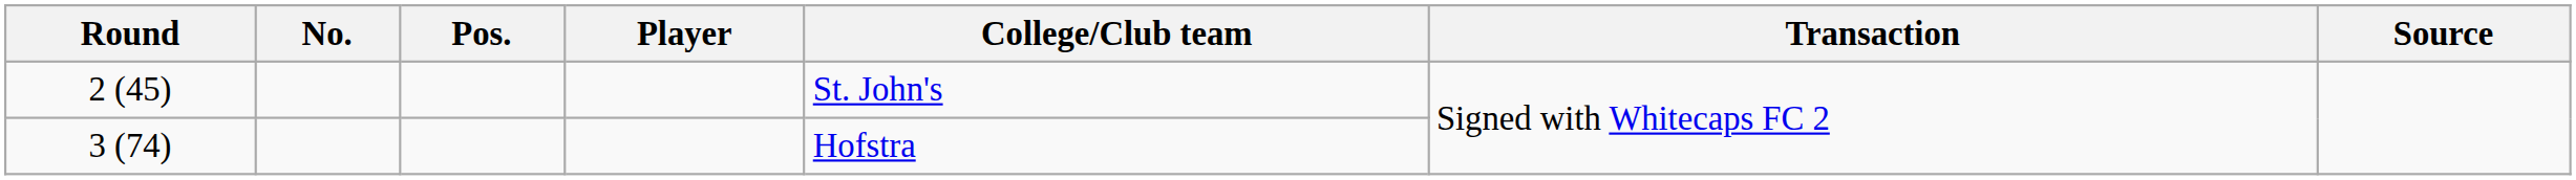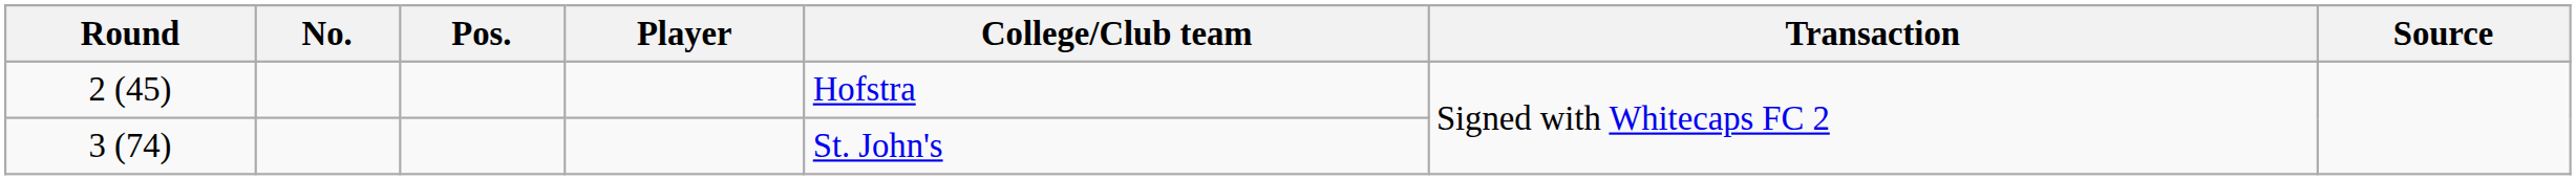 <table class="wikitable sortable" style="width:90%; text-align:center; font-size:95%; text-align:left;">
 <tr>
 <th>Round</th>
 <th>No.</th>
 <th>Pos.</th>
 <th>Player</th>
 <th>College/Club team</th>
 <th>Transaction</th>
 <th>Source</th>
 </tr>
 <tr>
 <td align=center>2 (45)</td>
 <td></td>
 <td align=center></td>
 <td></td>
-<td> <a href='#'>St. John's</a></td>
+<td> <a href='#'>Hofstra</a></td>
 <td rowspan=2>Signed with <a href='#'>Whitecaps FC 2</a></td>
 <td rowspan=2></td>
 </tr>
 <tr>
 <td align=center>3 (74)</td>
 <td></td>
 <td align=center></td>
 <td></td>
-<td> <a href='#'>Hofstra</a></td>
+<td> <a href='#'>St. John's</a></td>
 </tr>
 </table>
